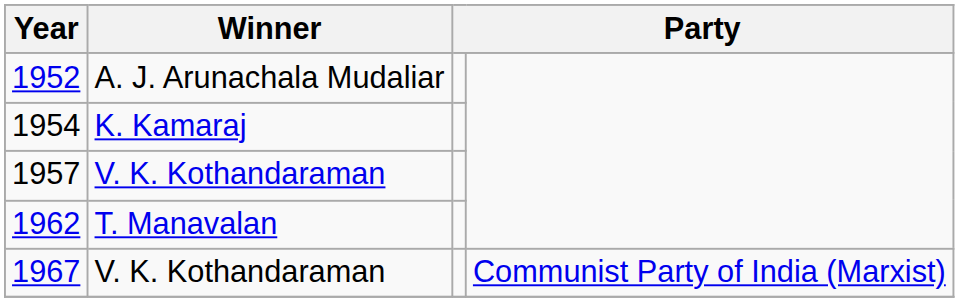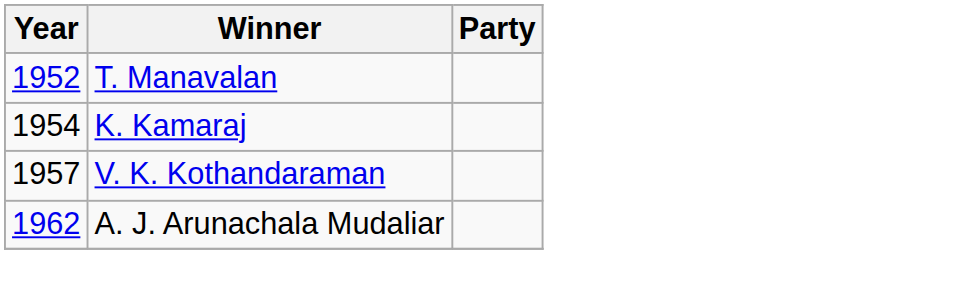 <table class="wikitable sortable">
 <tr>
 <th>Year</th>
 <th>Winner</th>
 <th colspan="2">Party</th>
 </tr>
 <tr>
 <td><a href='#'>1952</a></td>
-<td>A. J. Arunachala Mudaliar</td>
+<td><a href='#'>T. Manavalan</a></td>
 <td></td>
 </tr>
 <tr>
 <td>1954</td>
 <td><a href='#'>K. Kamaraj</a></td>
 <td></td>
 </tr>
 <tr>
 <td>1957</td>
 <td><a href='#'>V. K. Kothandaraman</a></td>
 <td></td>
 </tr>
 <tr>
 <td><a href='#'>1962</a></td>
-<td><a href='#'>T. Manavalan</a></td>
+<td>A. J. Arunachala Mudaliar</td>
 <td></td>
-</tr>
-<tr>
-<td><a href='#'>1967</a></td>
-<td>V. K. Kothandaraman</td>
-<td></td>
-<td><a href='#'>Communist Party of India (Marxist)</a></td>
 </tr>
 <tr>
 </tr>
 </table>
